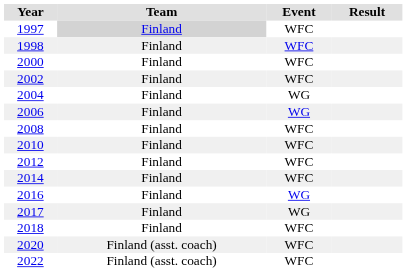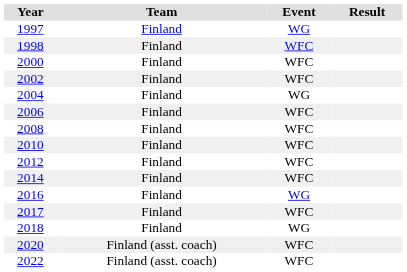 <table border="0" cellpadding="1" cellspacing="0" style="text-align:center; width:30em">
 <tr bgcolor="#e0e0e0">
 <th>Year</th>
 <th>Team</th>
 <th>Event</th>
 <th>Result</th>
 </tr>
 <tr>
 <td><a href='#'>1997</a></td>
-<td style="background: lightgrey;"><a href='#'>Finland</a></td>
-<td>WFC</td>
+<td><a href='#'>Finland</a></td>
+<td><a href='#'>WG</a></td>
 <td></td>
 </tr>
 <tr bgcolor="#f0f0f0">
 <td><a href='#'>1998</a></td>
 <td>Finland</td>
 <td><a href='#'>WFC</a></td>
 <td></td>
 </tr>
 <tr>
 <td><a href='#'>2000</a></td>
 <td>Finland</td>
 <td>WFC</td>
 <td></td>
 </tr>
 <tr bgcolor="#f0f0f0">
 <td><a href='#'>2002</a></td>
 <td>Finland</td>
 <td>WFC</td>
 <td></td>
 </tr>
 <tr>
 <td><a href='#'>2004</a></td>
 <td>Finland</td>
 <td>WG</td>
 <td></td>
 </tr>
 <tr bgcolor="#f0f0f0">
 <td><a href='#'>2006</a></td>
 <td>Finland</td>
-<td><a href='#'>WG</a></td>
+<td>WFC</td>
 <td></td>
 </tr>
 <tr>
 <td><a href='#'>2008</a></td>
 <td>Finland</td>
 <td>WFC</td>
 <td></td>
 </tr>
 <tr bgcolor="#f0f0f0">
 <td><a href='#'>2010</a></td>
 <td>Finland</td>
 <td>WFC</td>
 <td></td>
 </tr>
 <tr>
 <td><a href='#'>2012</a></td>
 <td>Finland</td>
 <td>WFC</td>
 <td></td>
 </tr>
 <tr bgcolor="#f0f0f0">
 <td><a href='#'>2014</a></td>
 <td>Finland</td>
 <td>WFC</td>
 <td></td>
 </tr>
 <tr>
 <td><a href='#'>2016</a></td>
 <td>Finland</td>
 <td><a href='#'>WG</a></td>
 <td></td>
 </tr>
 <tr bgcolor="#f0f0f0">
 <td><a href='#'>2017</a></td>
 <td>Finland</td>
-<td>WG</td>
+<td>WFC</td>
 <td></td>
 </tr>
 <tr>
 <td><a href='#'>2018</a></td>
 <td>Finland</td>
-<td>WFC</td>
+<td>WG</td>
 <td></td>
 </tr>
 <tr bgcolor="#f0f0f0">
 <td><a href='#'>2020</a></td>
 <td>Finland (asst. coach)</td>
 <td>WFC</td>
 <td></td>
 </tr>
 <tr>
 <td><a href='#'>2022</a></td>
 <td>Finland (asst. coach)</td>
 <td>WFC</td>
 <td></td>
 </tr>
 </table>
